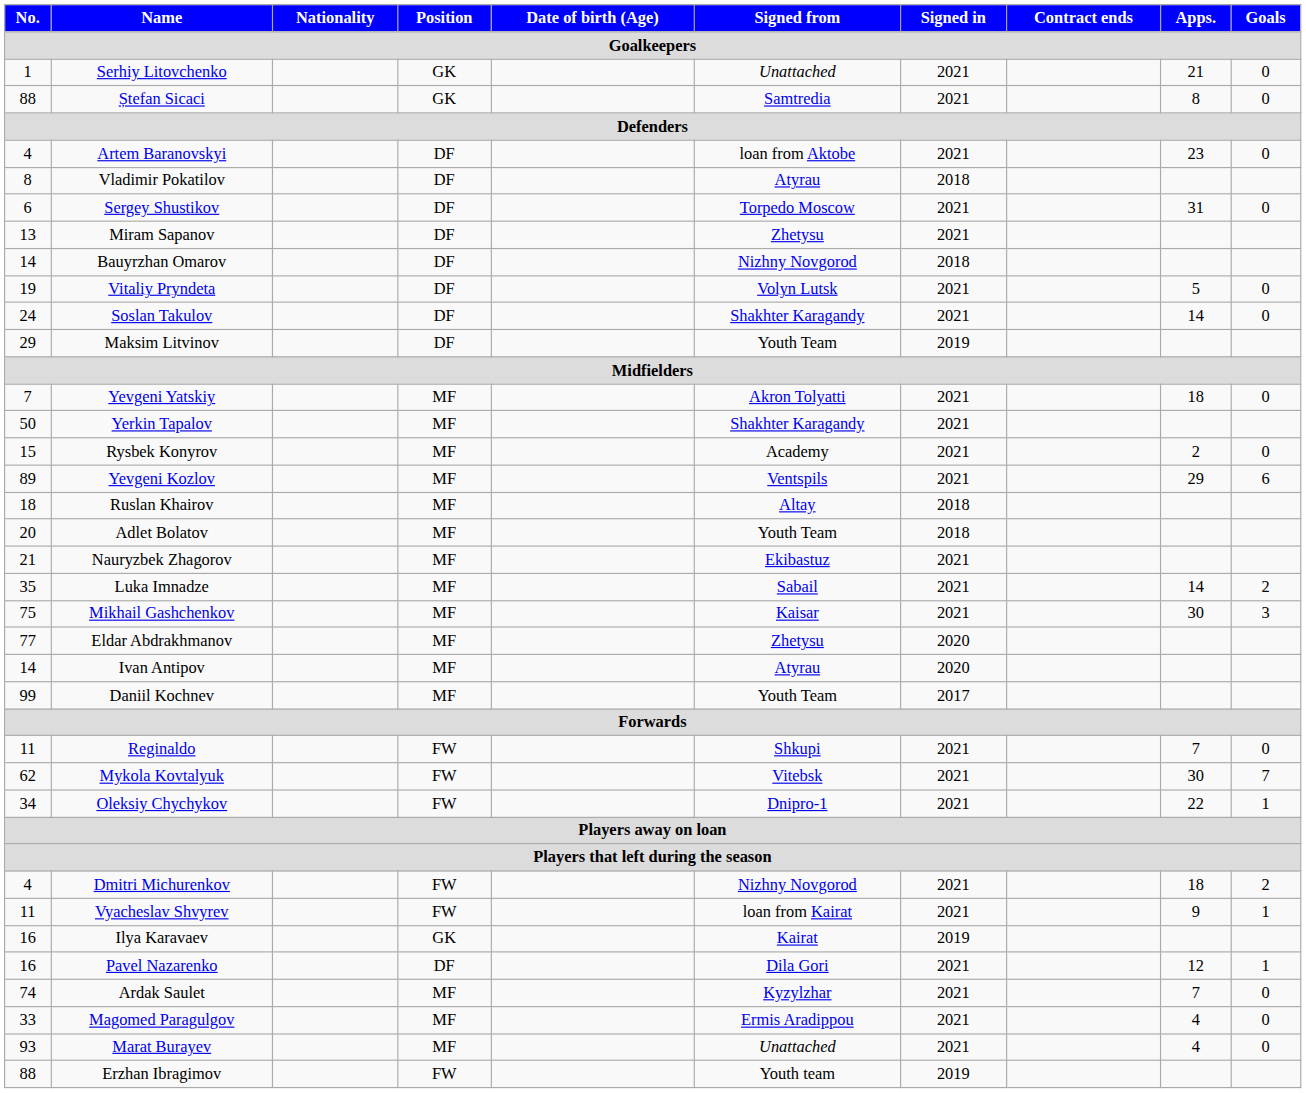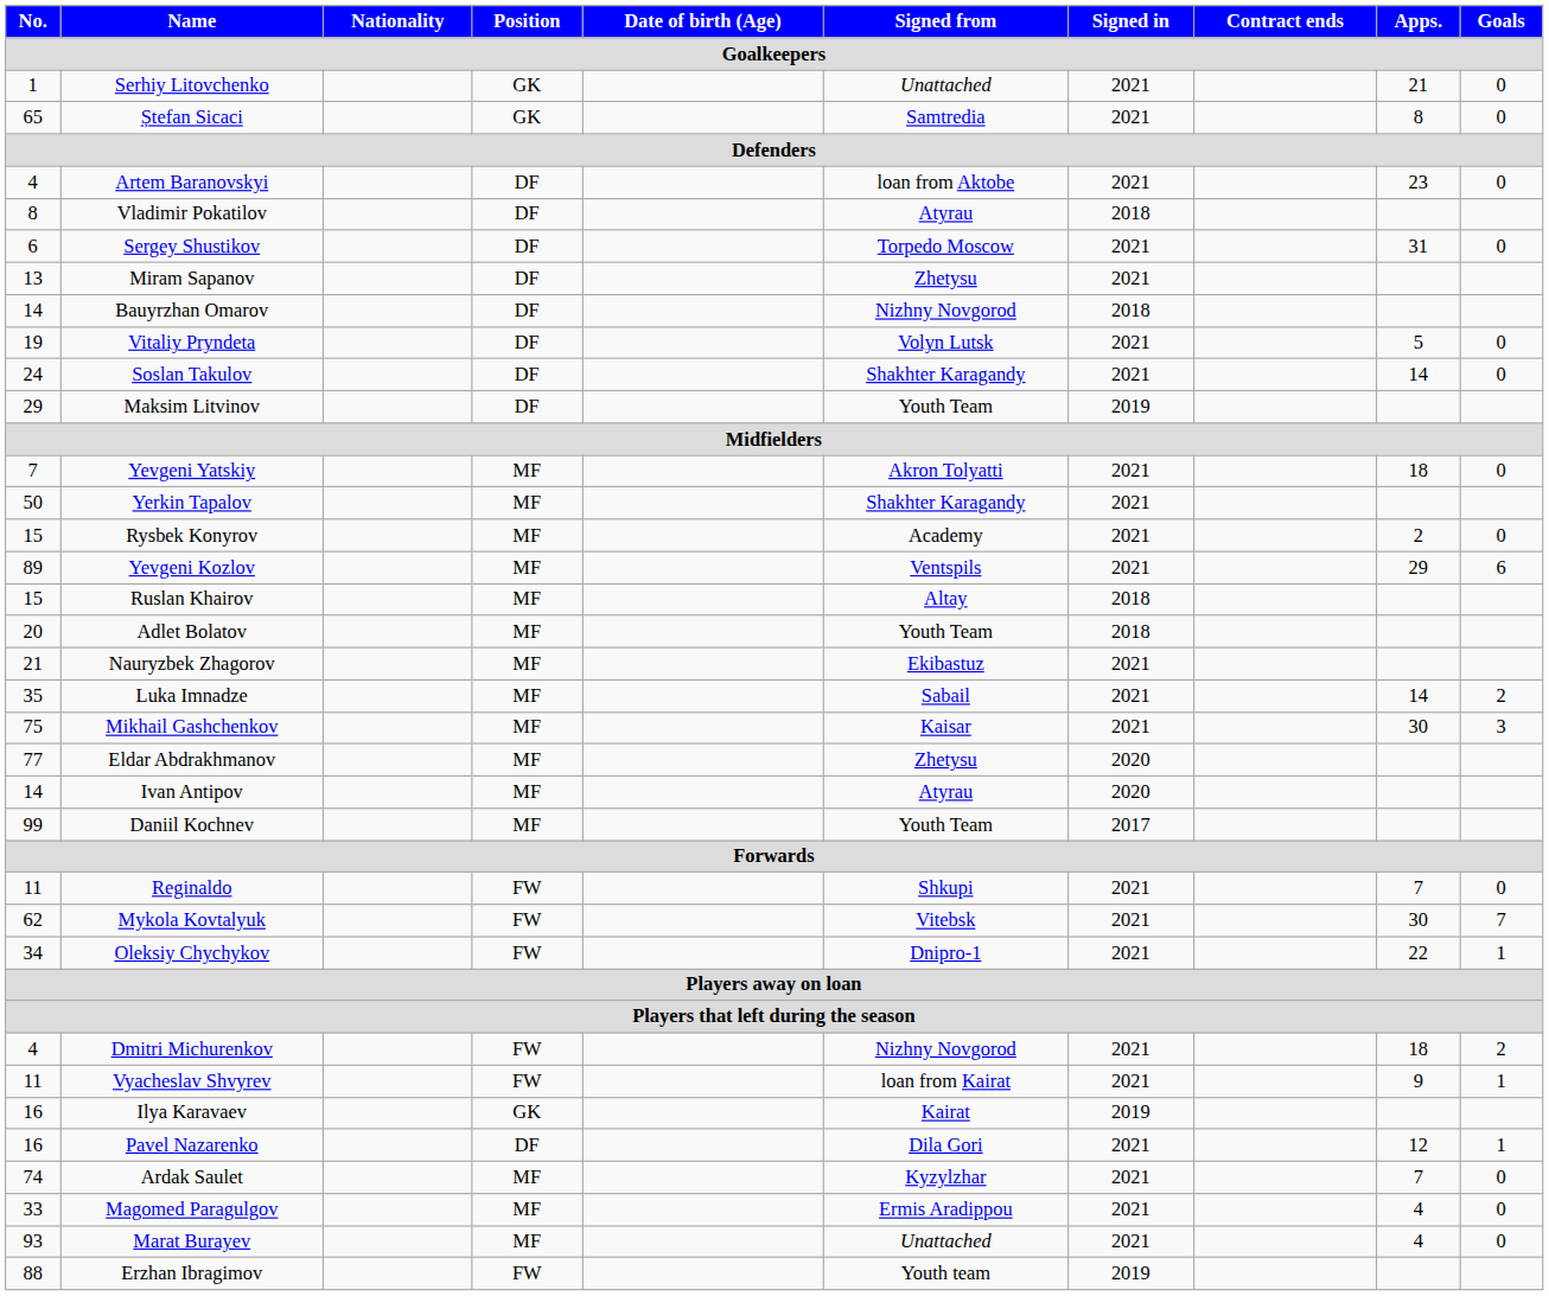 <table class="wikitable"  style="text-align:center; font-size:90%; width:90%;">
 <tr>
 <th style="background:#0000FF; color:#FFFFFF; text-align:center;">No.</th>
 <th style="background:#0000FF; color:#FFFFFF; text-align:center;">Name</th>
 <th style="background:#0000FF; color:#FFFFFF; text-align:center;">Nationality</th>
 <th style="background:#0000FF; color:#FFFFFF; text-align:center;">Position</th>
 <th style="background:#0000FF; color:#FFFFFF; text-align:center;">Date of birth (Age)</th>
 <th style="background:#0000FF; color:#FFFFFF; text-align:center;">Signed from</th>
 <th style="background:#0000FF; color:#FFFFFF; text-align:center;">Signed in</th>
 <th style="background:#0000FF; color:#FFFFFF; text-align:center;">Contract ends</th>
 <th style="background:#0000FF; color:#FFFFFF; text-align:center;">Apps.</th>
 <th style="background:#0000FF; color:#FFFFFF; text-align:center;">Goals</th>
 </tr>
 <tr>
 <th colspan="11"  style="background:#dcdcdc; text-align:center;">Goalkeepers</th>
 </tr>
 <tr>
 <td>1</td>
 <td><a href='#'>Serhiy Litovchenko</a></td>
 <td></td>
 <td>GK</td>
 <td></td>
 <td><em>Unattached</em></td>
 <td>2021</td>
 <td></td>
 <td>21</td>
 <td>0</td>
 </tr>
 <tr>
-<td>88</td>
+<td>65</td>
 <td><a href='#'>Ștefan Sicaci</a></td>
 <td></td>
 <td>GK</td>
 <td></td>
 <td><a href='#'>Samtredia</a></td>
 <td>2021</td>
 <td></td>
 <td>8</td>
 <td>0</td>
 </tr>
 <tr>
 <th colspan="11"  style="background:#dcdcdc; text-align:center;">Defenders</th>
 </tr>
 <tr>
 <td>4</td>
 <td><a href='#'>Artem Baranovskyi</a></td>
 <td></td>
 <td>DF</td>
 <td></td>
 <td>loan from <a href='#'>Aktobe</a></td>
 <td>2021</td>
 <td></td>
 <td>23</td>
 <td>0</td>
 </tr>
 <tr>
 <td>8</td>
 <td>Vladimir Pokatilov</td>
 <td></td>
 <td>DF</td>
 <td></td>
 <td><a href='#'>Atyrau</a></td>
 <td>2018</td>
 <td></td>
 <td></td>
 <td></td>
 </tr>
 <tr>
 <td>6</td>
 <td><a href='#'>Sergey Shustikov</a></td>
 <td></td>
 <td>DF</td>
 <td></td>
 <td><a href='#'>Torpedo Moscow</a></td>
 <td>2021</td>
 <td></td>
 <td>31</td>
 <td>0</td>
 </tr>
 <tr>
 <td>13</td>
 <td>Miram Sapanov</td>
 <td></td>
 <td>DF</td>
 <td></td>
 <td><a href='#'>Zhetysu</a></td>
 <td>2021</td>
 <td></td>
 <td></td>
 <td></td>
 </tr>
 <tr>
 <td>14</td>
 <td>Bauyrzhan Omarov</td>
 <td></td>
 <td>DF</td>
 <td></td>
 <td><a href='#'>Nizhny Novgorod</a></td>
 <td>2018</td>
 <td></td>
 <td></td>
 <td></td>
 </tr>
 <tr>
 <td>19</td>
 <td><a href='#'>Vitaliy Pryndeta</a></td>
 <td></td>
 <td>DF</td>
 <td></td>
 <td><a href='#'>Volyn Lutsk</a></td>
 <td>2021</td>
 <td></td>
 <td>5</td>
 <td>0</td>
 </tr>
 <tr>
 <td>24</td>
 <td><a href='#'>Soslan Takulov</a></td>
 <td></td>
 <td>DF</td>
 <td></td>
 <td><a href='#'>Shakhter Karagandy</a></td>
 <td>2021</td>
 <td></td>
 <td>14</td>
 <td>0</td>
 </tr>
 <tr>
 <td>29</td>
 <td>Maksim Litvinov</td>
 <td></td>
 <td>DF</td>
 <td></td>
 <td>Youth Team</td>
 <td>2019</td>
 <td></td>
 <td></td>
 <td></td>
 </tr>
 <tr>
 <th colspan="11"  style="background:#dcdcdc; text-align:center;">Midfielders</th>
 </tr>
 <tr>
 <td>7</td>
 <td><a href='#'>Yevgeni Yatskiy</a></td>
 <td></td>
 <td>MF</td>
 <td></td>
 <td><a href='#'>Akron Tolyatti</a></td>
 <td>2021</td>
 <td></td>
 <td>18</td>
 <td>0</td>
 </tr>
 <tr>
 <td>50</td>
 <td><a href='#'>Yerkin Tapalov</a></td>
 <td></td>
 <td>MF</td>
 <td></td>
 <td><a href='#'>Shakhter Karagandy</a></td>
 <td>2021</td>
 <td></td>
 <td></td>
 <td></td>
 </tr>
 <tr>
 <td>15</td>
 <td>Rysbek Konyrov</td>
 <td></td>
 <td>MF</td>
 <td></td>
 <td>Academy</td>
 <td>2021</td>
 <td></td>
 <td>2</td>
 <td>0</td>
 </tr>
 <tr>
 <td>89</td>
 <td><a href='#'>Yevgeni Kozlov</a></td>
 <td></td>
 <td>MF</td>
 <td></td>
 <td><a href='#'>Ventspils</a></td>
 <td>2021</td>
 <td></td>
 <td>29</td>
 <td>6</td>
 </tr>
 <tr>
-<td>18</td>
+<td>15</td>
 <td>Ruslan Khairov</td>
 <td></td>
 <td>MF</td>
 <td></td>
 <td><a href='#'>Altay</a></td>
 <td>2018</td>
 <td></td>
 <td></td>
 <td></td>
 </tr>
 <tr>
 <td>20</td>
 <td>Adlet Bolatov</td>
 <td></td>
 <td>MF</td>
 <td></td>
 <td>Youth Team</td>
 <td>2018</td>
 <td></td>
 <td></td>
 <td></td>
 </tr>
 <tr>
 <td>21</td>
 <td>Nauryzbek Zhagorov</td>
 <td></td>
 <td>MF</td>
 <td></td>
 <td><a href='#'>Ekibastuz</a></td>
 <td>2021</td>
 <td></td>
 <td></td>
 <td></td>
 </tr>
 <tr>
 <td>35</td>
 <td>Luka Imnadze</td>
 <td></td>
 <td>MF</td>
 <td></td>
 <td><a href='#'>Sabail</a></td>
 <td>2021</td>
 <td></td>
 <td>14</td>
 <td>2</td>
 </tr>
 <tr>
 <td>75</td>
 <td><a href='#'>Mikhail Gashchenkov</a></td>
 <td></td>
 <td>MF</td>
 <td></td>
 <td><a href='#'>Kaisar</a></td>
 <td>2021</td>
 <td></td>
 <td>30</td>
 <td>3</td>
 </tr>
 <tr>
 <td>77</td>
 <td>Eldar Abdrakhmanov</td>
 <td></td>
 <td>MF</td>
 <td></td>
 <td><a href='#'>Zhetysu</a></td>
 <td>2020</td>
 <td></td>
 <td></td>
 <td></td>
 </tr>
 <tr>
 <td>14</td>
 <td>Ivan Antipov</td>
 <td></td>
 <td>MF</td>
 <td></td>
 <td><a href='#'>Atyrau</a></td>
 <td>2020</td>
 <td></td>
 <td></td>
 <td></td>
 </tr>
 <tr>
 <td>99</td>
 <td>Daniil Kochnev</td>
 <td></td>
 <td>MF</td>
 <td></td>
 <td>Youth Team</td>
 <td>2017</td>
 <td></td>
 <td></td>
 <td></td>
 </tr>
 <tr>
 <th colspan="11"  style="background:#dcdcdc; text-align:center;">Forwards</th>
 </tr>
 <tr>
 <td>11</td>
 <td><a href='#'>Reginaldo</a></td>
 <td></td>
 <td>FW</td>
 <td></td>
 <td><a href='#'>Shkupi</a></td>
 <td>2021</td>
 <td></td>
 <td>7</td>
 <td>0</td>
 </tr>
 <tr>
 <td>62</td>
 <td><a href='#'>Mykola Kovtalyuk</a></td>
 <td></td>
 <td>FW</td>
 <td></td>
 <td><a href='#'>Vitebsk</a></td>
 <td>2021</td>
 <td></td>
 <td>30</td>
 <td>7</td>
 </tr>
 <tr>
 <td>34</td>
 <td><a href='#'>Oleksiy Chychykov</a></td>
 <td></td>
 <td>FW</td>
 <td></td>
 <td><a href='#'>Dnipro-1</a></td>
 <td>2021</td>
 <td></td>
 <td>22</td>
 <td>1</td>
 </tr>
 <tr>
 <th colspan="11"  style="background:#dcdcdc; text-align:center;">Players away on loan</th>
 </tr>
 <tr>
 <th colspan="11"  style="background:#dcdcdc; text-align:center;">Players that left during the season</th>
 </tr>
 <tr>
 <td>4</td>
 <td><a href='#'>Dmitri Michurenkov</a></td>
 <td></td>
 <td>FW</td>
 <td></td>
 <td><a href='#'>Nizhny Novgorod</a></td>
 <td>2021</td>
 <td></td>
 <td>18</td>
 <td>2</td>
 </tr>
 <tr>
 <td>11</td>
 <td><a href='#'>Vyacheslav Shvyrev</a></td>
 <td></td>
 <td>FW</td>
 <td></td>
 <td>loan from <a href='#'>Kairat</a></td>
 <td>2021</td>
 <td></td>
 <td>9</td>
 <td>1</td>
 </tr>
 <tr>
 <td>16</td>
 <td>Ilya Karavaev</td>
 <td></td>
 <td>GK</td>
 <td></td>
 <td><a href='#'>Kairat</a></td>
 <td>2019</td>
 <td></td>
 <td></td>
 <td></td>
 </tr>
 <tr>
 <td>16</td>
 <td><a href='#'>Pavel Nazarenko</a></td>
 <td></td>
 <td>DF</td>
 <td></td>
 <td><a href='#'>Dila Gori</a></td>
 <td>2021</td>
 <td></td>
 <td>12</td>
 <td>1</td>
 </tr>
 <tr>
 <td>74</td>
 <td>Ardak Saulet</td>
 <td></td>
 <td>MF</td>
 <td></td>
 <td><a href='#'>Kyzylzhar</a></td>
 <td>2021</td>
 <td></td>
 <td>7</td>
 <td>0</td>
 </tr>
 <tr>
 <td>33</td>
 <td><a href='#'>Magomed Paragulgov</a></td>
 <td></td>
 <td>MF</td>
 <td></td>
 <td><a href='#'>Ermis Aradippou</a></td>
 <td>2021</td>
 <td></td>
 <td>4</td>
 <td>0</td>
 </tr>
 <tr>
 <td>93</td>
 <td><a href='#'>Marat Burayev</a></td>
 <td></td>
 <td>MF</td>
 <td></td>
 <td><em>Unattached</em></td>
 <td>2021</td>
 <td></td>
 <td>4</td>
 <td>0</td>
 </tr>
 <tr>
 <td>88</td>
 <td>Erzhan Ibragimov</td>
 <td></td>
 <td>FW</td>
 <td></td>
 <td>Youth team</td>
 <td>2019</td>
 <td></td>
 <td></td>
 <td></td>
 </tr>
 </table>
